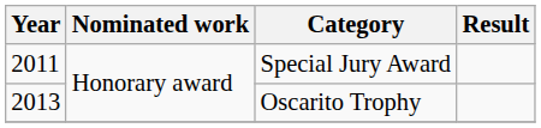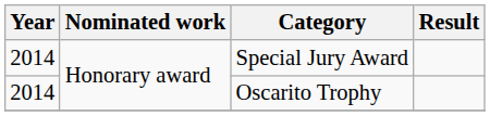 <table class="wikitable sortable">
 <tr>
 <th>Year</th>
 <th>Nominated work</th>
 <th>Category</th>
 <th>Result</th>
 </tr>
 <tr>
-<td>2011</td>
+<td>2014</td>
 <td rowspan="2">Honorary award</td>
 <td>Special Jury Award</td>
 <td></td>
 </tr>
 <tr>
-<td>2013</td>
+<td>2014</td>
 <td>Oscarito Trophy</td>
 <td></td>
 </tr>
 <tr>
 </tr>
 </table>
